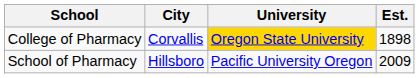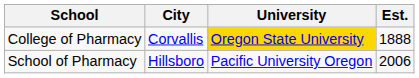 <table class="wikitable sortable">
 <tr>
 <th scope="col">School</th>
 <th scope="col">City</th>
 <th scope="col">University</th>
 <th scope="col">Est.</th>
 </tr>
 <tr>
 <td>College of Pharmacy</td>
 <td><a href='#'>Corvallis</a></td>
 <td style="background: gold;"><a href='#'>Oregon State University</a></td>
-<td>1898</td>
+<td>1888</td>
 </tr>
 <tr>
 <td>School of Pharmacy</td>
 <td><a href='#'>Hillsboro</a></td>
 <td><a href='#'>Pacific University Oregon</a></td>
-<td>2009</td>
+<td>2006</td>
 </tr>
 </table>
